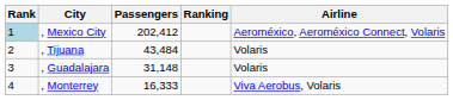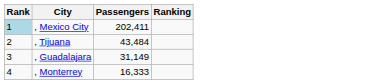 <table class="wikitable" style="font-size: 90%" width= align=>
 <tr>
 <th>Rank</th>
 <th>City</th>
 <th>Passengers</th>
 <th>Ranking</th>
-<th>Airline</th>
 </tr>
 <tr>
 <td style="background: lightblue;">1</td>
 <td>, <a href='#'>Mexico City</a></td>
-<td align="right">202,412</td>
+<td align="right">202,411</td>
 <td align="center"></td>
-<td><a href='#'>Aeroméxico</a>, <a href='#'>Aeroméxico Connect</a>, <a href='#'>Volaris</a></td>
 </tr>
 <tr>
 <td>2</td>
 <td>, <a href='#'>Tijuana</a></td>
 <td align="right">43,484</td>
 <td align="center"></td>
-<td>Volaris</td>
 </tr>
 <tr>
 <td>3</td>
 <td>, <a href='#'>Guadalajara</a></td>
-<td align="right">31,148</td>
+<td align="right">31,149</td>
 <td align="center"></td>
-<td>Volaris</td>
 </tr>
 <tr>
 <td>4</td>
 <td>, <a href='#'>Monterrey</a></td>
 <td align="right">16,333</td>
 <td align="center"></td>
-<td><a href='#'>Viva Aerobus</a>, Volaris</td>
 </tr>
 </table>
